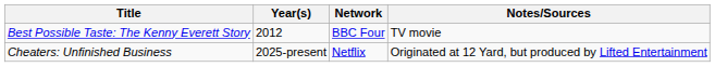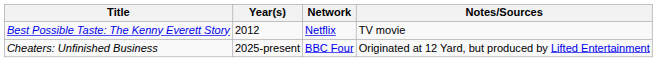 <table class="wikitable sortable">
 <tr>
 <th>Title</th>
 <th>Year(s)</th>
 <th>Network</th>
 <th>Notes/Sources</th>
 </tr>
 <tr>
 <td><em><a href='#'>Best Possible Taste: The Kenny Everett Story</a></em></td>
 <td>2012</td>
-<td><a href='#'>BBC Four</a></td>
+<td><a href='#'>Netflix</a></td>
 <td>TV movie</td>
 </tr>
 <tr>
 <td><em>Cheaters: Unfinished Business</em></td>
 <td>2025-present</td>
-<td><a href='#'>Netflix</a></td>
+<td><a href='#'>BBC Four</a></td>
 <td>Originated at 12 Yard, but produced by <a href='#'>Lifted Entertainment</a></td>
 </tr>
 </table>
